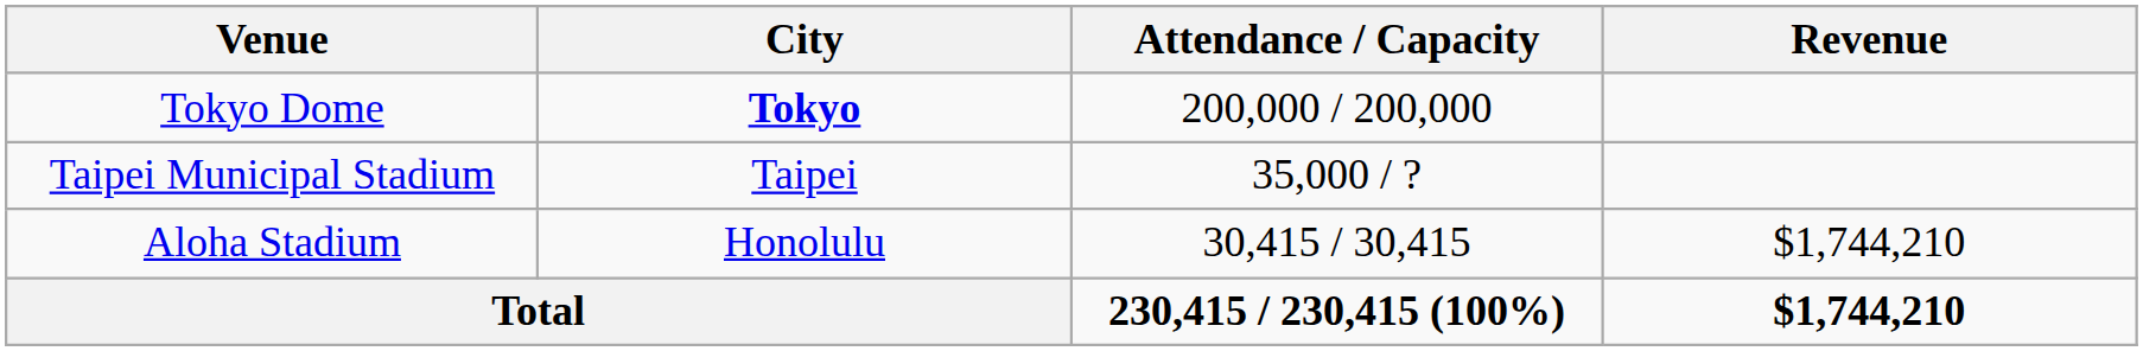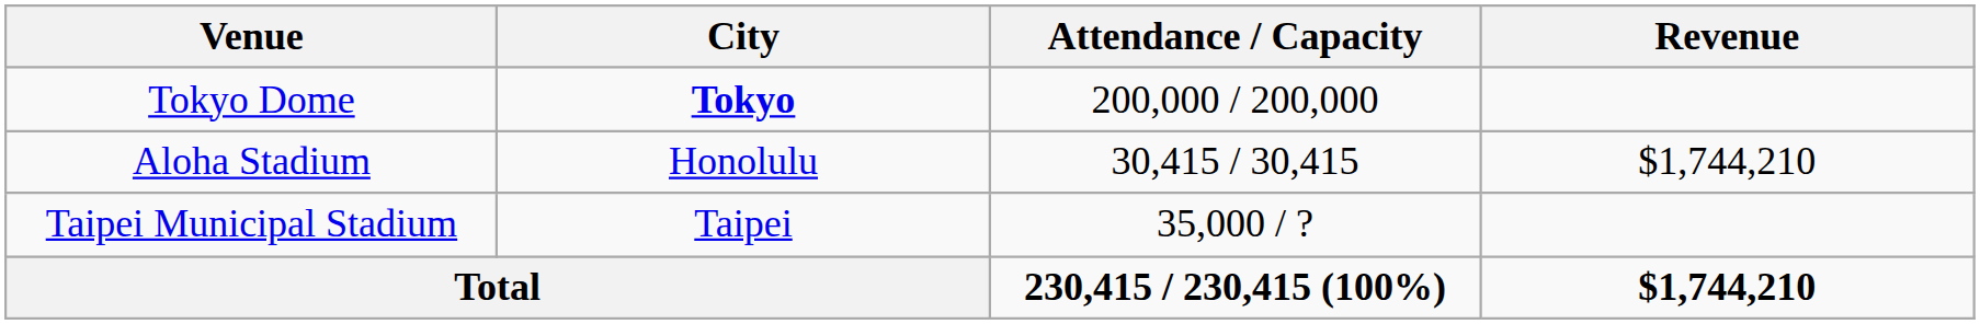 <table class="wikitable" style="text-align:center;">
 <tr>
 <th scope="col" style="width:12em;">Venue</th>
 <th scope="col" style="width:12em;">City</th>
 <th scope="col" style="width:12em;">Attendance / Capacity</th>
 <th scope="col" style="width:12em;">Revenue</th>
 </tr>
 <tr>
 <td><a href='#'>Tokyo Dome</a></td>
 <td><strong><a href='#'>Tokyo</a></strong></td>
 <td>200,000 / 200,000</td>
 <td></td>
 </tr>
 <tr>
+<td><a href='#'>Aloha Stadium</a></td>
+<td><a href='#'>Honolulu</a></td>
+<td>30,415 / 30,415</td>
+<td>$1,744,210</td>
+</tr>
+<tr>
 <td><a href='#'>Taipei Municipal Stadium</a></td>
 <td><a href='#'>Taipei</a></td>
 <td>35,000 / ?</td>
 <td></td>
-</tr>
-<tr>
-<td><a href='#'>Aloha Stadium</a></td>
-<td><a href='#'>Honolulu</a></td>
-<td>30,415 / 30,415</td>
-<td>$1,744,210</td>
 </tr>
 <tr>
 <th colspan="2">Total</th>
 <td><strong>230,415 / 230,415 (100%)</strong></td>
 <td><strong>$1,744,210</strong></td>
 </tr>
 </table>
